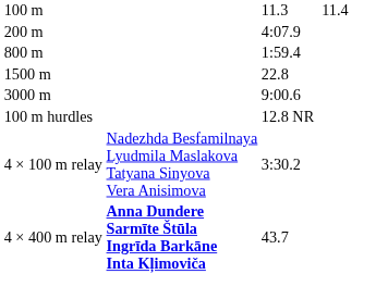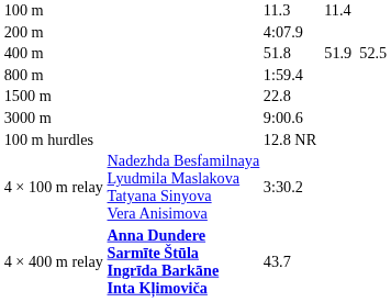 <table>
 <tr>
 <td>100 m</td>
 <td></td>
 <td>11.3</td>
 <td></td>
 <td>11.4</td>
 <td></td>
 </tr>
 <tr>
 <td>200 m</td>
 <td></td>
 <td>4:07.9</td>
 <td></td>
 <td></td>
+</tr>
+<tr>
+<td>400 m</td>
+<td></td>
+<td>51.8</td>
+<td></td>
+<td>51.9</td>
+<td></td>
+<td>52.5</td>
 </tr>
 <tr>
 <td>800 m</td>
 <td></td>
 <td>1:59.4</td>
 <td></td>
 <td></td>
 </tr>
 <tr>
 <td>1500 m</td>
 <td></td>
 <td>22.8</td>
 <td></td>
 <td></td>
 </tr>
 <tr>
 <td>3000 m</td>
 <td></td>
 <td>9:00.6</td>
 <td></td>
 <td></td>
 </tr>
 <tr>
 <td>100 m hurdles</td>
 <td></td>
 <td>12.8 NR</td>
 <td></td>
 <td></td>
 </tr>
 <tr>
 <td>4 × 100 m relay</td>
 <td><a href='#'>Nadezhda Besfamilnaya</a><br><a href='#'>Lyudmila Maslakova</a><br><a href='#'>Tatyana Sinyova</a><br><a href='#'>Vera Anisimova</a> <br></td>
 <td>3:30.2</td>
 <td></td>
 <td></td>
 </tr>
 <tr>
 <td>4 × 400 m relay</td>
 <td><strong><a href='#'>Anna Dundere</a><br><a href='#'>Sarmīte Štūla</a><br><a href='#'>Ingrīda Barkāne</a><br><a href='#'>Inta Kļimoviča</a> <br></strong></td>
 <td>43.7</td>
 <td></td>
 <td></td>
 </tr>
 </table>
